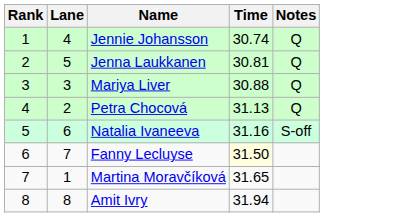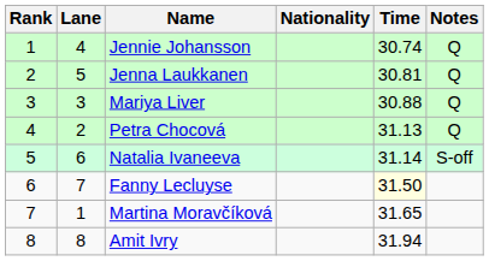 <table class="wikitable sortable" style="text-align:center">
 <tr>
 <th>Rank</th>
 <th>Lane</th>
 <th>Name</th>
+<th>Nationality</th>
 <th>Time</th>
 <th>Notes</th>
 </tr>
 <tr bgcolor=ccffcc>
 <td>1</td>
 <td>4</td>
 <td align=left><a href='#'>Jennie Johansson</a></td>
+<td align=left></td>
 <td>30.74</td>
 <td>Q</td>
 </tr>
 <tr bgcolor=ccffcc>
 <td>2</td>
 <td>5</td>
 <td align=left><a href='#'>Jenna Laukkanen</a></td>
+<td align=left></td>
 <td>30.81</td>
 <td>Q</td>
 </tr>
 <tr bgcolor=ccffcc>
 <td>3</td>
 <td>3</td>
 <td align=left><a href='#'>Mariya Liver</a></td>
+<td align=left></td>
 <td>30.88</td>
 <td>Q</td>
 </tr>
 <tr bgcolor=ccffcc>
 <td>4</td>
 <td>2</td>
 <td align=left><a href='#'>Petra Chocová</a></td>
+<td align=left></td>
 <td>31.13</td>
 <td>Q</td>
 </tr>
 <tr bgcolor=ccffdd>
 <td>5</td>
 <td>6</td>
 <td align=left><a href='#'>Natalia Ivaneeva</a></td>
-<td>31.16</td>
+<td align=left></td>
+<td>31.14</td>
 <td>S-off</td>
 </tr>
 <tr>
 <td>6</td>
 <td>7</td>
 <td align=left><a href='#'>Fanny Lecluyse</a></td>
+<td align=left></td>
 <td style="background: lightyellow;">31.50</td>
 <td></td>
 </tr>
 <tr>
 <td>7</td>
 <td>1</td>
 <td align=left><a href='#'>Martina Moravčíková</a></td>
+<td align=left></td>
 <td>31.65</td>
 <td></td>
 </tr>
 <tr>
 <td>8</td>
 <td>8</td>
 <td align=left><a href='#'>Amit Ivry</a></td>
+<td align=left></td>
 <td>31.94</td>
 <td></td>
 </tr>
 </table>
